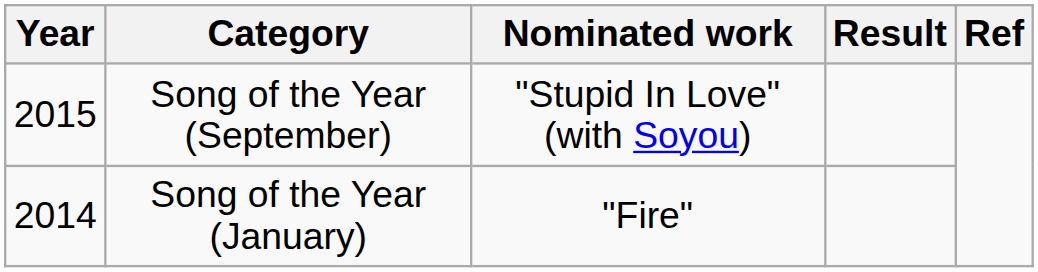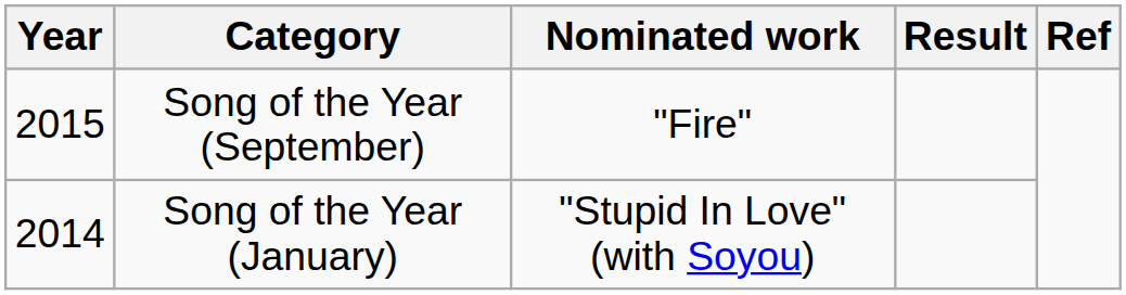 <table class="wikitable" style="text-align:center; width:50%">
 <tr>
 <th>Year</th>
 <th>Category</th>
 <th>Nominated work</th>
 <th>Result</th>
 <th>Ref</th>
 </tr>
 <tr>
 <td>2015</td>
 <td>Song of the Year (September)</td>
-<td>"Stupid In Love" (with <a href='#'>Soyou</a>)</td>
+<td>"Fire"</td>
 <td></td>
 <td rowspan="2"></td>
 </tr>
 <tr>
 <td>2014</td>
 <td>Song of the Year (January)</td>
-<td>"Fire"</td>
+<td>"Stupid In Love" (with <a href='#'>Soyou</a>)</td>
 <td></td>
 </tr>
 </table>
